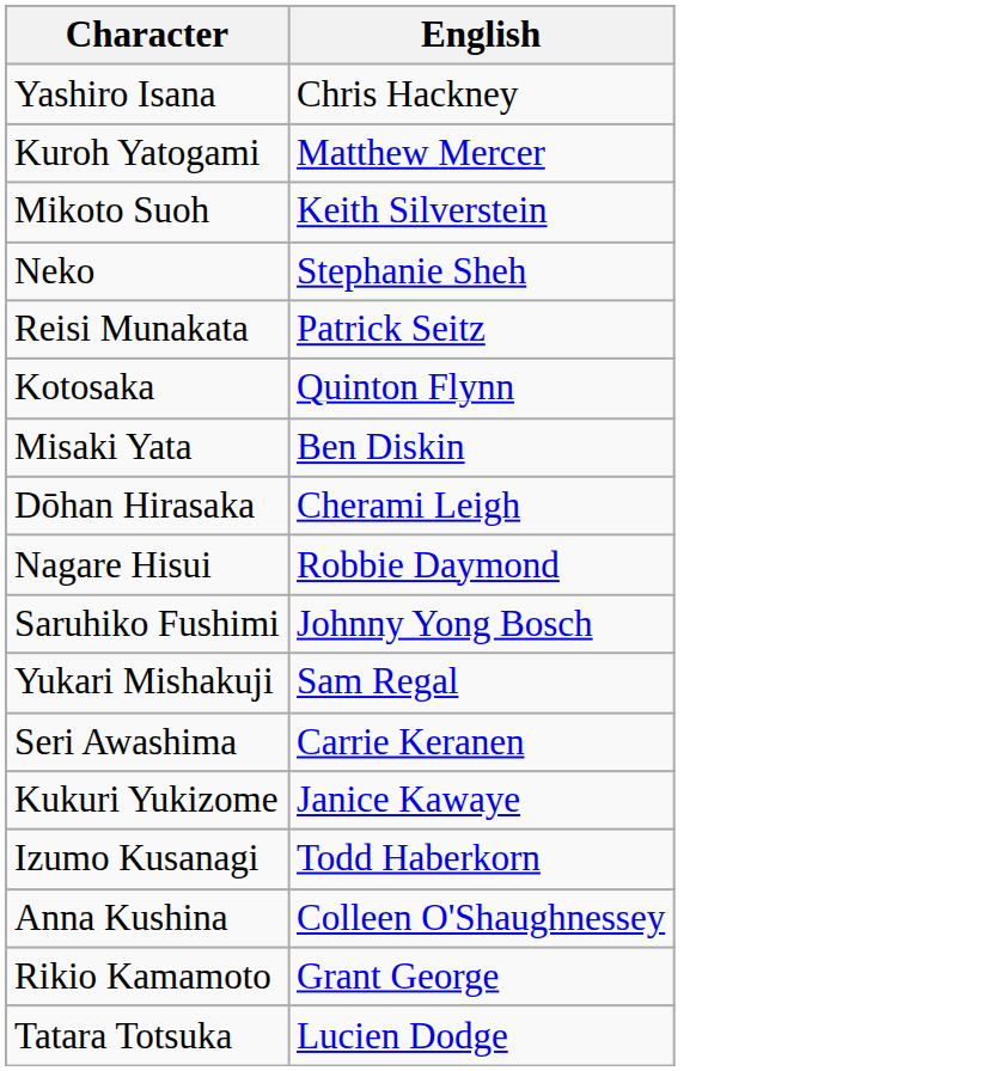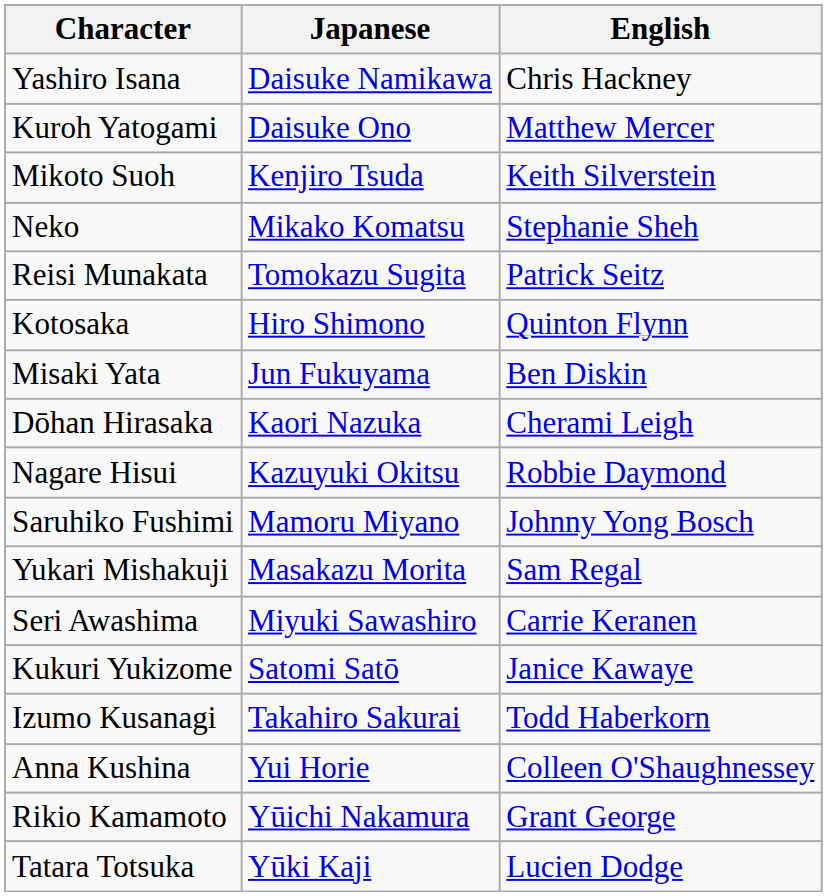 <table class="wikitable">
 <tr>
 <th>Character</th>
+<th>Japanese</th>
 <th>English</th>
 </tr>
 <tr>
 <td>Yashiro Isana</td>
+<td><a href='#'>Daisuke Namikawa</a></td>
 <td>Chris Hackney</td>
 </tr>
 <tr>
 <td>Kuroh Yatogami</td>
+<td><a href='#'>Daisuke Ono</a></td>
 <td><a href='#'>Matthew Mercer</a></td>
 </tr>
 <tr>
 <td>Mikoto Suoh</td>
+<td><a href='#'>Kenjiro Tsuda</a></td>
 <td><a href='#'>Keith Silverstein</a></td>
 </tr>
 <tr>
 <td>Neko</td>
+<td><a href='#'>Mikako Komatsu</a></td>
 <td><a href='#'>Stephanie Sheh</a></td>
 </tr>
 <tr>
 <td>Reisi Munakata</td>
+<td><a href='#'>Tomokazu Sugita</a></td>
 <td><a href='#'>Patrick Seitz</a></td>
 </tr>
 <tr>
 <td>Kotosaka</td>
+<td><a href='#'>Hiro Shimono</a></td>
 <td><a href='#'>Quinton Flynn</a></td>
 </tr>
 <tr>
 <td>Misaki Yata</td>
+<td><a href='#'>Jun Fukuyama</a></td>
 <td><a href='#'>Ben Diskin</a></td>
 </tr>
 <tr>
 <td>Dōhan Hirasaka</td>
+<td><a href='#'>Kaori Nazuka</a></td>
 <td><a href='#'>Cherami Leigh</a></td>
 </tr>
 <tr>
 <td>Nagare Hisui</td>
+<td><a href='#'>Kazuyuki Okitsu</a></td>
 <td><a href='#'>Robbie Daymond</a></td>
 </tr>
 <tr>
 <td>Saruhiko Fushimi</td>
+<td><a href='#'>Mamoru Miyano</a></td>
 <td><a href='#'>Johnny Yong Bosch</a></td>
 </tr>
 <tr>
 <td>Yukari Mishakuji</td>
+<td><a href='#'>Masakazu Morita</a></td>
 <td><a href='#'>Sam Regal</a></td>
 </tr>
 <tr>
 <td>Seri Awashima</td>
+<td><a href='#'>Miyuki Sawashiro</a></td>
 <td><a href='#'>Carrie Keranen</a></td>
 </tr>
 <tr>
 <td>Kukuri Yukizome</td>
+<td><a href='#'>Satomi Satō</a></td>
 <td><a href='#'>Janice Kawaye</a></td>
 </tr>
 <tr>
 <td>Izumo Kusanagi</td>
+<td><a href='#'>Takahiro Sakurai</a></td>
 <td><a href='#'>Todd Haberkorn</a></td>
 </tr>
 <tr>
 <td>Anna Kushina</td>
+<td><a href='#'>Yui Horie</a></td>
 <td><a href='#'>Colleen O'Shaughnessey</a></td>
 </tr>
 <tr>
 <td>Rikio Kamamoto</td>
+<td><a href='#'>Yūichi Nakamura</a></td>
 <td><a href='#'>Grant George</a></td>
 </tr>
 <tr>
 <td>Tatara Totsuka</td>
+<td><a href='#'>Yūki Kaji</a></td>
 <td><a href='#'>Lucien Dodge</a></td>
 </tr>
 </table>
